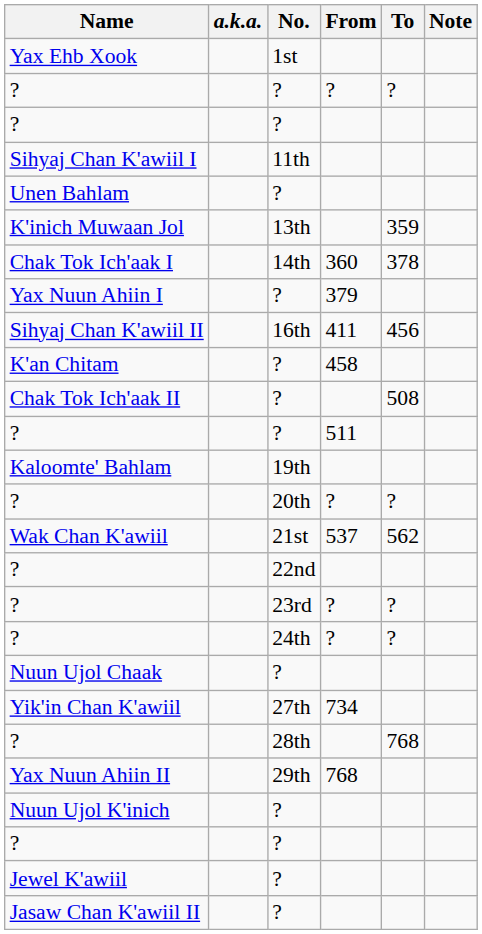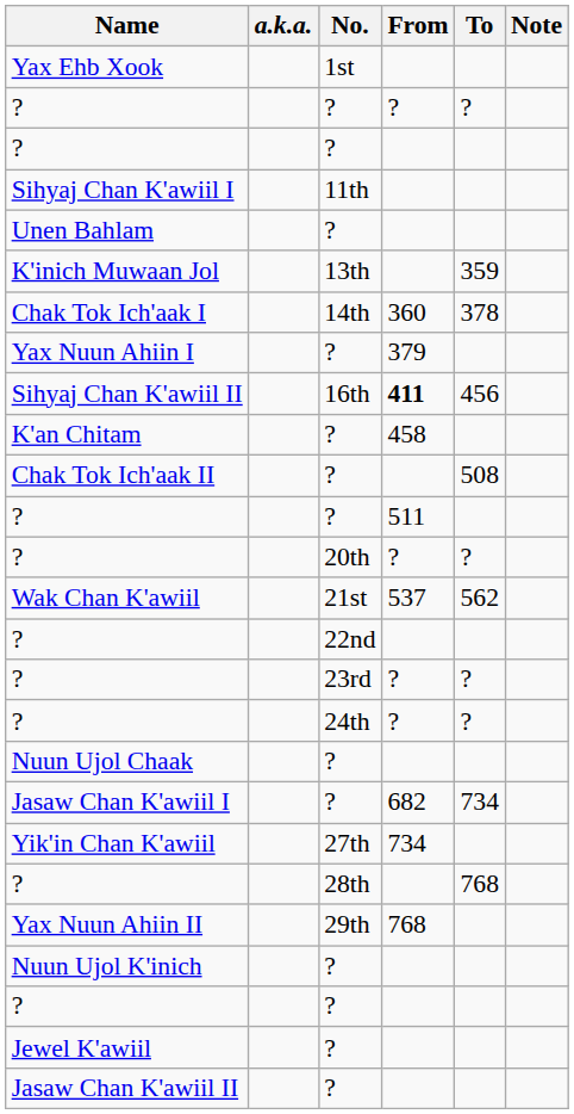 <table class="wikitable static-row-numbers col4right col5right">
 <tr>
 <th>Name</th>
 <th><em>a.k.a.</em></th>
 <th>No.</th>
 <th>From</th>
 <th>To</th>
 <th>Note</th>
 </tr>
 <tr>
 <td><a href='#'>Yax Ehb Xook</a></td>
 <td></td>
 <td>1st</td>
 <td></td>
 <td></td>
 <td></td>
 </tr>
 <tr>
 <td>?</td>
 <td></td>
 <td>?</td>
 <td>?</td>
 <td>?</td>
 <td></td>
 </tr>
 <tr>
 <td>?</td>
 <td></td>
 <td>?</td>
 <td></td>
 <td></td>
 <td></td>
 </tr>
 <tr>
 <td><a href='#'>Sihyaj Chan K'awiil I</a></td>
 <td></td>
 <td>11th</td>
 <td></td>
 <td></td>
 <td></td>
 </tr>
 <tr>
 <td><a href='#'>Unen Bahlam</a></td>
 <td></td>
 <td>?</td>
 <td></td>
 <td></td>
 <td></td>
 </tr>
 <tr>
 <td><a href='#'>K'inich Muwaan Jol</a></td>
 <td></td>
 <td>13th</td>
 <td></td>
 <td>359</td>
 <td></td>
 </tr>
 <tr>
 <td><a href='#'>Chak Tok Ich'aak I</a></td>
 <td></td>
 <td>14th</td>
 <td>360</td>
 <td>378</td>
 <td></td>
 </tr>
 <tr>
 <td><a href='#'>Yax Nuun Ahiin I</a></td>
 <td></td>
 <td>?</td>
 <td>379</td>
 <td></td>
 <td></td>
 </tr>
 <tr>
 <td><a href='#'>Sihyaj Chan K'awiil II</a></td>
 <td></td>
 <td>16th</td>
-<td>411</td>
+<td><strong>411</strong></td>
 <td>456</td>
 <td></td>
 </tr>
 <tr>
 <td><a href='#'>K'an Chitam</a></td>
 <td></td>
 <td>?</td>
 <td>458</td>
 <td></td>
 <td></td>
 </tr>
 <tr>
 <td><a href='#'>Chak Tok Ich'aak II</a></td>
 <td></td>
 <td>?</td>
 <td></td>
 <td>508</td>
 <td></td>
 </tr>
 <tr>
 <td>?</td>
 <td></td>
 <td>?</td>
 <td>511</td>
-<td></td>
-<td></td>
-</tr>
-<tr>
-<td><a href='#'>Kaloomte' Bahlam</a></td>
-<td></td>
-<td>19th</td>
-<td></td>
 <td></td>
 <td></td>
 </tr>
 <tr>
 <td>?</td>
 <td></td>
 <td>20th</td>
 <td>?</td>
 <td>?</td>
 <td></td>
 </tr>
 <tr>
 <td><a href='#'>Wak Chan K'awiil</a></td>
 <td></td>
 <td>21st</td>
 <td>537</td>
 <td>562</td>
 <td></td>
 </tr>
 <tr>
 <td>?</td>
 <td></td>
 <td>22nd</td>
 <td></td>
 <td></td>
 <td></td>
 </tr>
 <tr>
 <td>?</td>
 <td></td>
 <td>23rd</td>
 <td>?</td>
 <td>?</td>
 <td></td>
 </tr>
 <tr>
 <td>?</td>
 <td></td>
 <td>24th</td>
 <td>?</td>
 <td>?</td>
 <td></td>
 </tr>
 <tr>
 <td><a href='#'>Nuun Ujol Chaak</a></td>
 <td></td>
 <td>?</td>
 <td></td>
 <td></td>
+<td></td>
+</tr>
+<tr>
+<td><a href='#'>Jasaw Chan K'awiil I</a></td>
+<td></td>
+<td>?</td>
+<td>682</td>
+<td>734</td>
 <td></td>
 </tr>
 <tr>
 <td><a href='#'>Yik'in Chan K'awiil</a></td>
 <td></td>
 <td>27th</td>
 <td>734</td>
 <td></td>
 <td></td>
 </tr>
 <tr>
 <td>?</td>
 <td></td>
 <td>28th</td>
 <td></td>
 <td>768</td>
 <td></td>
 </tr>
 <tr>
 <td><a href='#'>Yax Nuun Ahiin II</a></td>
 <td></td>
 <td>29th</td>
 <td>768</td>
 <td></td>
 <td></td>
 </tr>
 <tr>
 <td><a href='#'>Nuun Ujol K'inich</a></td>
 <td></td>
 <td>?</td>
 <td></td>
 <td></td>
 <td></td>
 </tr>
 <tr>
 <td>?</td>
 <td></td>
 <td>?</td>
 <td></td>
 <td></td>
 <td></td>
 </tr>
 <tr>
 <td><a href='#'>Jewel K'awiil</a></td>
 <td></td>
 <td>?</td>
 <td></td>
 <td></td>
 <td></td>
 </tr>
 <tr>
 <td><a href='#'>Jasaw Chan K'awiil II</a></td>
 <td></td>
 <td>?</td>
 <td></td>
 <td></td>
 <td></td>
 </tr>
 </table>
